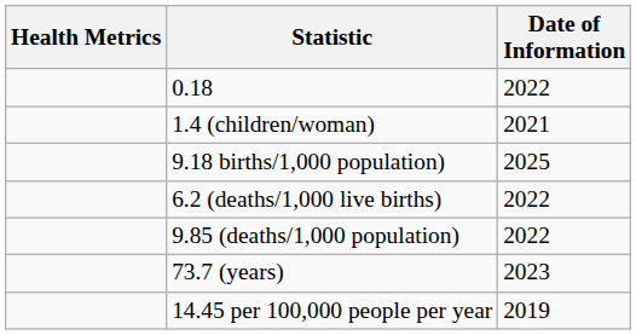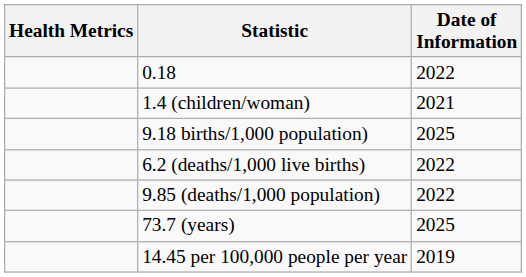 <table class="wikitable">
 <tr>
 <th>Health Metrics</th>
 <th>Statistic</th>
 <th>Date of <br> Information</th>
 </tr>
 <tr>
 <td></td>
 <td>0.18</td>
 <td>2022</td>
 </tr>
 <tr>
 <td></td>
 <td>1.4 (children/woman)</td>
 <td>2021</td>
 </tr>
 <tr>
 <td></td>
 <td>9.18 births/1,000 population)</td>
 <td>2025</td>
 </tr>
 <tr>
 <td></td>
 <td>6.2 (deaths/1,000 live births)</td>
 <td>2022</td>
 </tr>
 <tr>
 <td></td>
 <td>9.85 (deaths/1,000 population)</td>
 <td>2022</td>
 </tr>
 <tr>
 <td></td>
 <td>73.7 (years)</td>
-<td>2023</td>
+<td>2025</td>
 </tr>
 <tr>
 <td></td>
 <td>14.45 per 100,000 people per year</td>
 <td>2019</td>
 </tr>
 </table>
